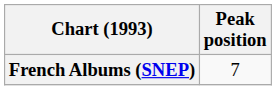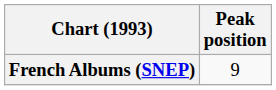 <table class="wikitable sortable plainrowheaders" style="text-align:center">
 <tr>
 <th scope="col">Chart (1993)</th>
 <th scope="col">Peak<br> position</th>
 </tr>
 <tr>
 <th scope="row">French Albums (<a href='#'>SNEP</a>)</th>
-<td align="center">7</td>
+<td align="center">9</td>
 </tr>
 <tr>
 </tr>
 <tr>
 </tr>
 </table>
